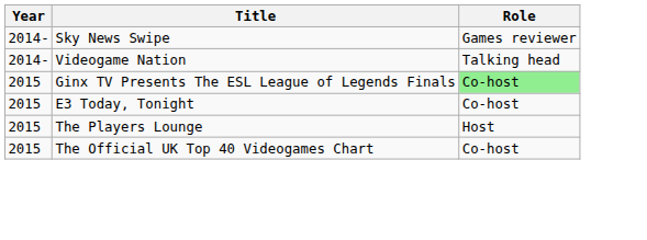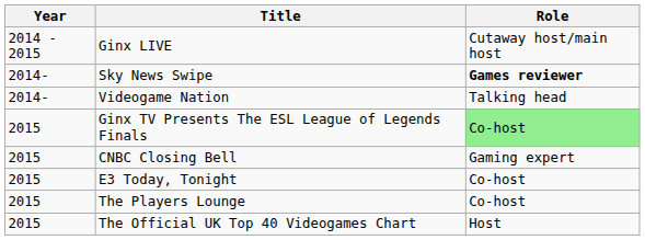 <table class="wikitable">
 <tr>
 <th>Year</th>
 <th>Title</th>
 <th>Role</th>
 </tr>
 <tr>
+<td>2014 - 2015</td>
+<td>Ginx LIVE</td>
+<td>Cutaway host/main host</td>
+</tr>
+<tr>
 <td>2014-</td>
 <td>Sky News Swipe</td>
-<td>Games reviewer</td>
+<td><strong>Games reviewer</strong></td>
 </tr>
 <tr>
 <td>2014-</td>
 <td>Videogame Nation</td>
 <td>Talking head</td>
 </tr>
 <tr>
 <td>2015</td>
 <td>Ginx TV Presents The ESL League of Legends Finals</td>
 <td style="background: lightgreen;">Co-host</td>
 </tr>
 <tr>
 <td>2015</td>
+<td>CNBC Closing Bell</td>
+<td>Gaming expert</td>
+</tr>
+<tr>
+<td>2015</td>
 <td>E3 Today, Tonight</td>
 <td>Co-host</td>
 </tr>
 <tr>
 <td>2015</td>
 <td>The Players Lounge</td>
-<td>Host</td>
+<td>Co-host</td>
 </tr>
 <tr>
 <td>2015</td>
 <td>The Official UK Top 40 Videogames Chart</td>
-<td>Co-host</td>
+<td>Host</td>
 </tr>
 </table>
